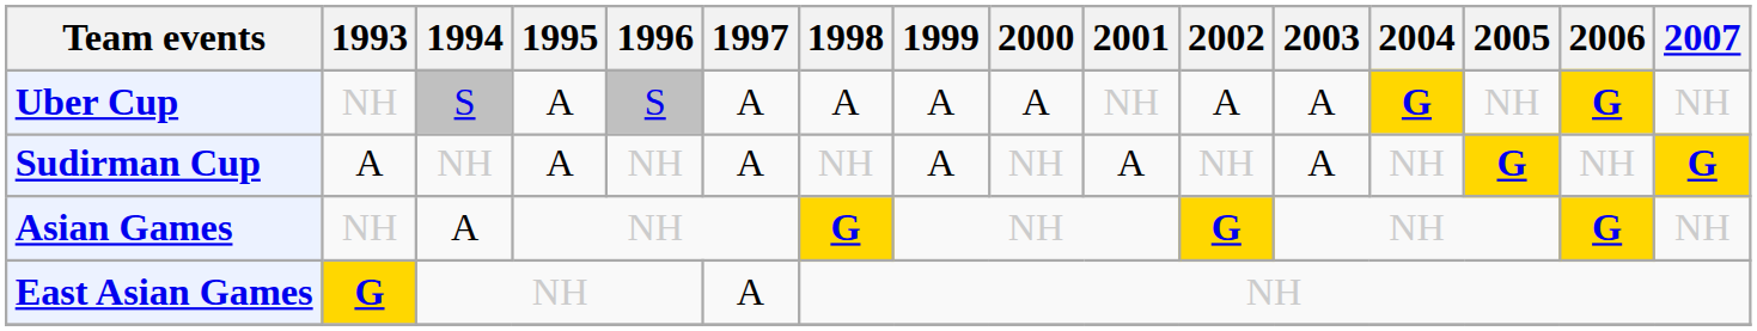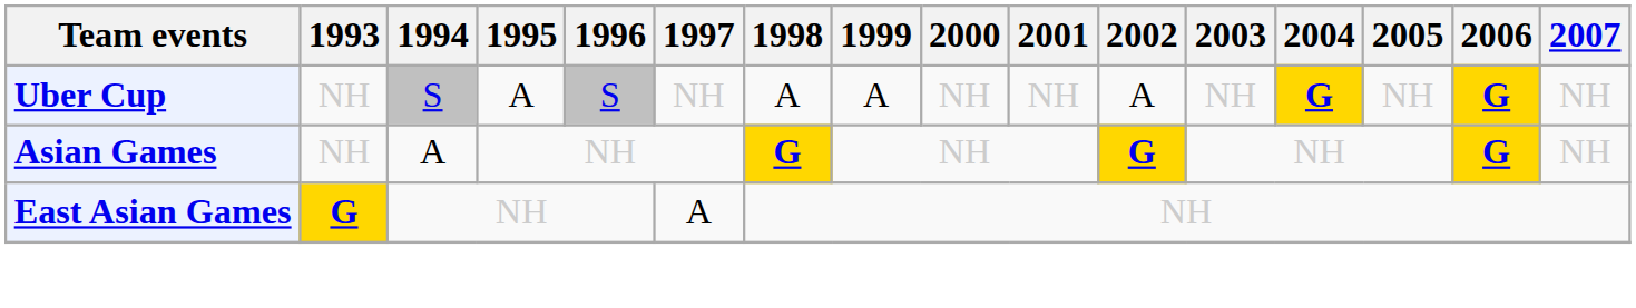 <table class="wikitable" style="font-size: 90%; text-align:center">
 <tr>
 <th>Team events</th>
 <th>1993</th>
 <th>1994</th>
 <th>1995</th>
 <th>1996</th>
 <th>1997</th>
 <th>1998</th>
 <th>1999</th>
 <th>2000</th>
 <th>2001</th>
 <th>2002</th>
 <th>2003</th>
 <th>2004</th>
 <th>2005</th>
 <th>2006</th>
 <th><a href='#'>2007</a></th>
 </tr>
 <tr>
 <td bgcolor="#ECF2FF"; align="left"><strong><a href='#'>Uber Cup</a></strong></td>
 <td style=color:#ccc>NH</td>
 <td bgcolor=silver><a href='#'>S</a></td>
 <td>A</td>
 <td bgcolor=silver><a href='#'>S</a></td>
-<td>A</td>
-<td>A</td>
+<td style=color:#ccc>NH</td>
 <td>A</td>
 <td>A</td>
 <td style=color:#ccc>NH</td>
-<td>A</td>
-<td>A</td>
-<td bgcolor=gold><strong><a href='#'>G</a></strong></td>
-<td style=color:#ccc>NH</td>
-<td bgcolor=gold><strong><a href='#'>G</a></strong></td>
-<td style=color:#ccc>NH</td>
-</tr>
-<tr>
-<td bgcolor="#ECF2FF"; align="left"><strong><a href='#'>Sudirman Cup</a></strong></td>
-<td>A</td>
-<td style=color:#ccc>NH</td>
-<td>A</td>
-<td style=color:#ccc>NH</td>
-<td>A</td>
-<td style=color:#ccc>NH</td>
-<td>A</td>
-<td style=color:#ccc>NH</td>
-<td>A</td>
 <td style=color:#ccc>NH</td>
 <td>A</td>
 <td style=color:#ccc>NH</td>
 <td bgcolor=gold><strong><a href='#'>G</a></strong></td>
 <td style=color:#ccc>NH</td>
 <td bgcolor=gold><strong><a href='#'>G</a></strong></td>
+<td style=color:#ccc>NH</td>
 </tr>
 <tr>
 <td bgcolor="#ECF2FF"; align="left"><strong><a href='#'>Asian Games</a></strong></td>
 <td style=color:#ccc>NH</td>
 <td>A</td>
 <td colspan="3" style=color:#ccc>NH</td>
 <td bgcolor=gold><strong><a href='#'>G</a></strong></td>
 <td colspan="3" style=color:#ccc>NH</td>
 <td bgcolor=gold><strong><a href='#'>G</a></strong></td>
 <td colspan="3" style=color:#ccc>NH</td>
 <td bgcolor=gold><strong><a href='#'>G</a></strong></td>
 <td style=color:#ccc>NH</td>
 </tr>
 <tr>
 <td bgcolor="#ECF2FF"; align="left"><strong><a href='#'>East Asian Games</a></strong></td>
 <td bgcolor=gold><strong><a href='#'>G</a></strong></td>
 <td colspan="3" style=color:#ccc>NH</td>
 <td>A</td>
 <td colspan="10" style=color:#ccc>NH</td>
 </tr>
 <tr>
 </tr>
 </table>
